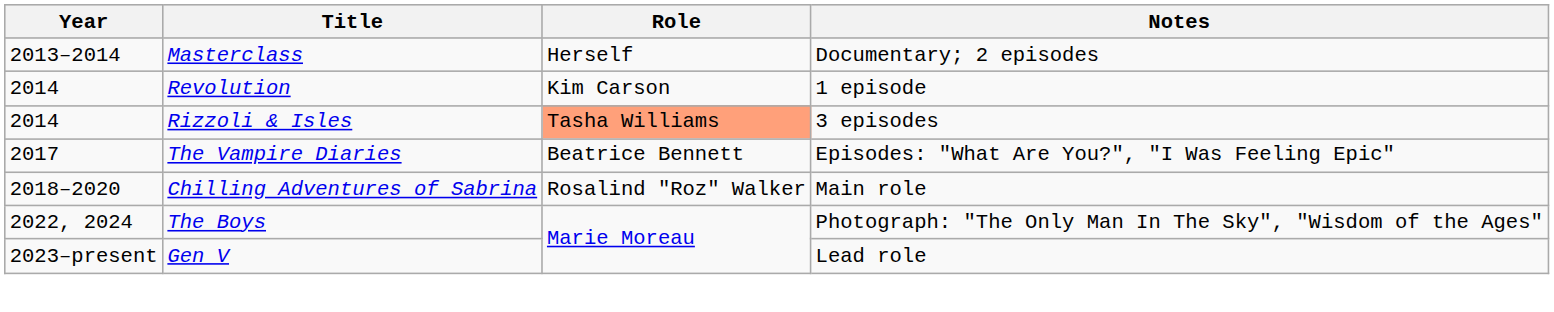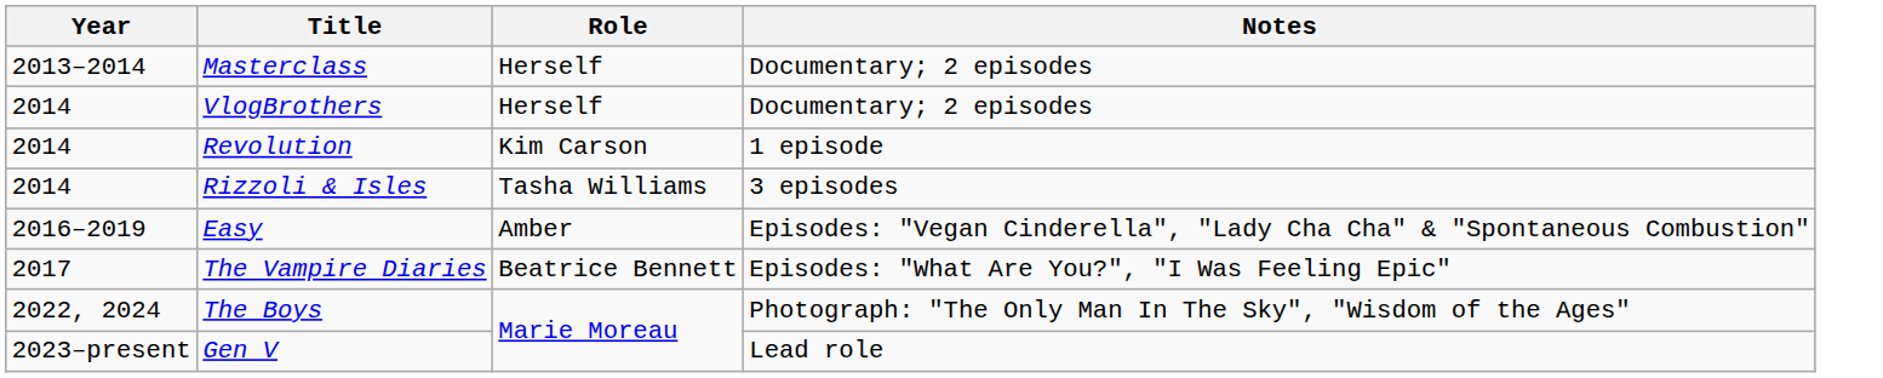 <table class="wikitable sortable">
 <tr>
 <th>Year</th>
 <th>Title</th>
 <th>Role</th>
 <th>Notes</th>
 </tr>
 <tr>
 <td>2013–2014</td>
 <td><em><a href='#'>Masterclass</a></em></td>
 <td>Herself</td>
 <td>Documentary; 2 episodes</td>
 </tr>
 <tr>
 <td>2014</td>
+<td><em><a href='#'>VlogBrothers</a></em></td>
+<td>Herself</td>
+<td>Documentary; 2 episodes</td>
+</tr>
+<tr>
+<td>2014</td>
 <td><em><a href='#'>Revolution</a></em></td>
 <td>Kim Carson</td>
 <td>1 episode</td>
 </tr>
 <tr>
 <td>2014</td>
 <td><em><a href='#'>Rizzoli & Isles</a></em></td>
-<td style="background: lightsalmon;">Tasha Williams</td>
+<td>Tasha Williams</td>
 <td>3 episodes</td>
+</tr>
+<tr>
+<td>2016–2019</td>
+<td><em><a href='#'>Easy</a></em></td>
+<td>Amber</td>
+<td>Episodes: "Vegan Cinderella", "Lady Cha Cha" & "Spontaneous Combustion"</td>
 </tr>
 <tr>
 <td>2017</td>
 <td><em><a href='#'>The Vampire Diaries</a></em></td>
 <td>Beatrice Bennett</td>
 <td>Episodes: "What Are You?", "I Was Feeling Epic"</td>
-</tr>
-<tr>
-<td>2018–2020</td>
-<td><a href='#'><em>Chilling Adventures of Sabrina</em></a></td>
-<td>Rosalind "Roz" Walker</td>
-<td>Main role</td>
 </tr>
 <tr>
 <td>2022, 2024</td>
 <td><em><a href='#'>The Boys</a></em></td>
 <td rowspan="2"><a href='#'>Marie Moreau</a></td>
 <td>Photograph: "The Only Man In The Sky", "Wisdom of the Ages"</td>
 </tr>
 <tr>
 <td>2023–present</td>
 <td><em><a href='#'>Gen V</a></em></td>
 <td>Lead role</td>
 </tr>
 </table>
